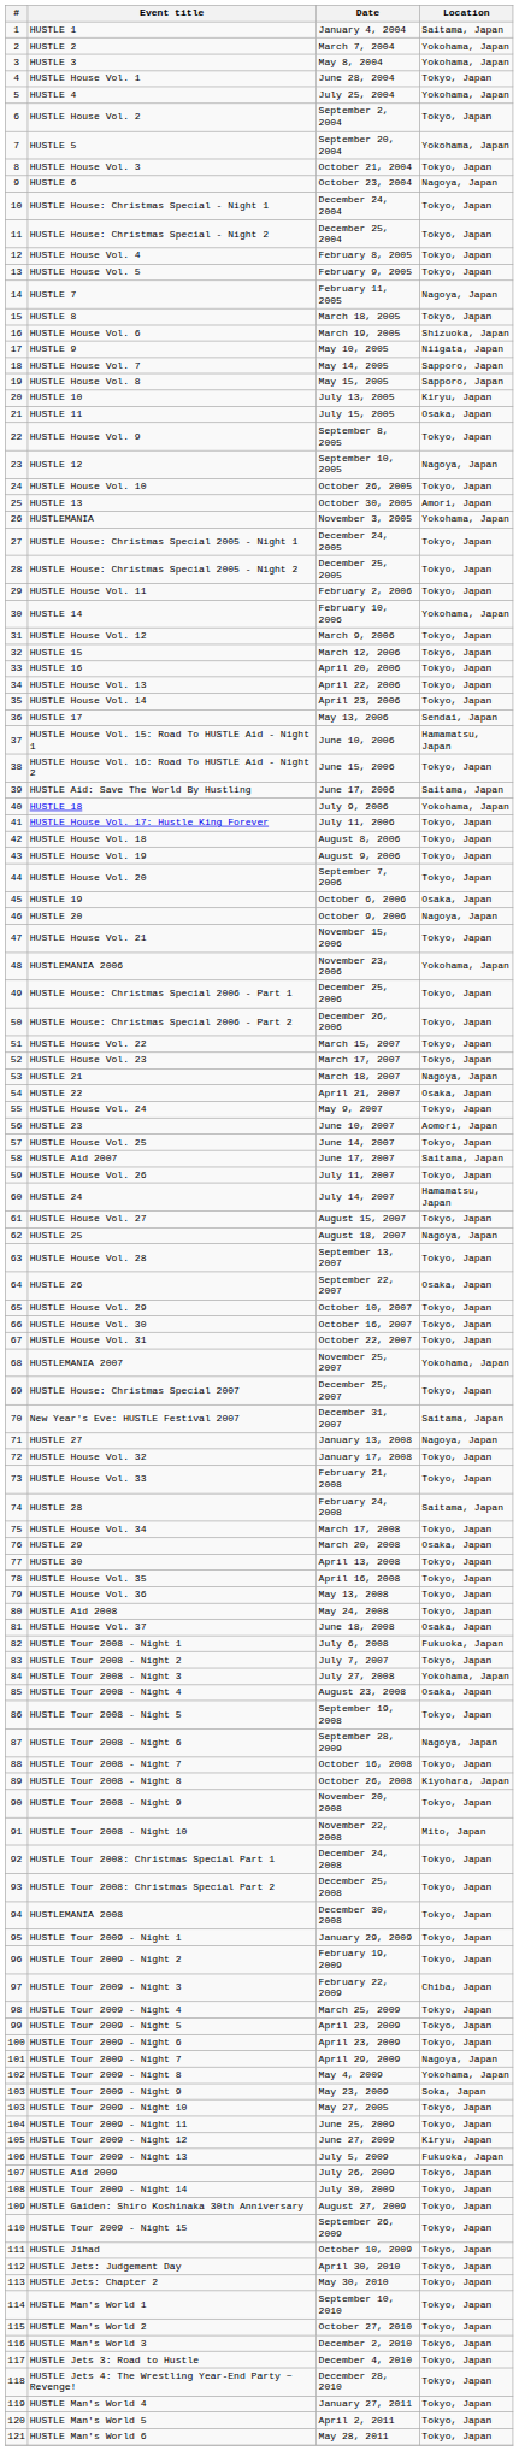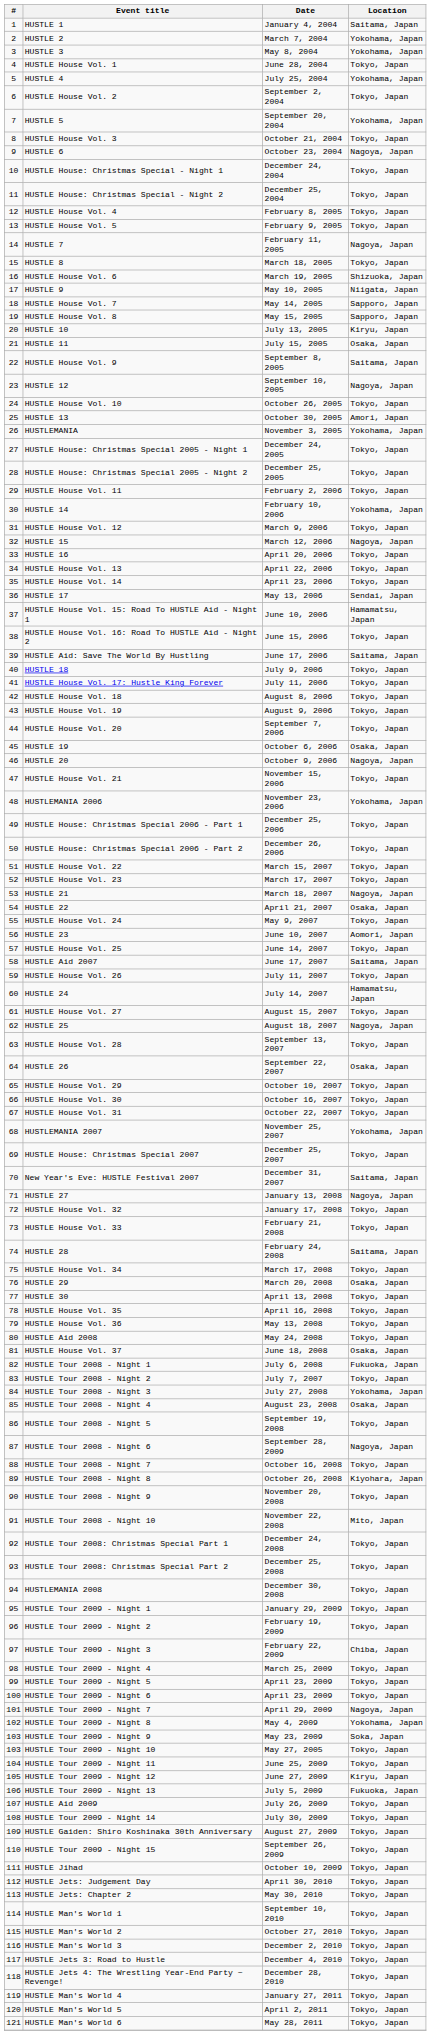 <table class="sortable wikitable succession-box" style="font-size:90%;">
 <tr>
 <th Scope="col">#</th>
 <th Scope="col">Event title</th>
 <th Scope="col">Date</th>
 <th Scope="col">Location</th>
 </tr>
 <tr>
 <td align=center>1</td>
 <td>HUSTLE 1</td>
 <td>January 4, 2004</td>
 <td>Saitama, Japan</td>
 </tr>
 <tr>
 <td align=center>2</td>
 <td>HUSTLE 2</td>
 <td>March 7, 2004</td>
 <td>Yokohama, Japan</td>
 </tr>
 <tr>
 <td align=center>3</td>
 <td>HUSTLE 3</td>
 <td>May 8, 2004</td>
 <td>Yokohama, Japan</td>
 </tr>
 <tr>
 <td align=center>4</td>
 <td>HUSTLE House Vol. 1</td>
 <td>June 28, 2004</td>
 <td>Tokyo, Japan</td>
 </tr>
 <tr>
 <td align=center>5</td>
 <td>HUSTLE 4</td>
 <td>July 25, 2004</td>
 <td>Yokohama, Japan</td>
 </tr>
 <tr>
 <td align=center>6</td>
 <td>HUSTLE House Vol. 2</td>
 <td>September 2, 2004</td>
 <td>Tokyo, Japan</td>
 </tr>
 <tr>
 <td align=center>7</td>
 <td>HUSTLE 5</td>
 <td>September 20, 2004</td>
 <td>Yokohama, Japan</td>
 </tr>
 <tr>
 <td align=center>8</td>
 <td>HUSTLE House Vol. 3</td>
 <td>October 21, 2004</td>
 <td>Tokyo, Japan</td>
 </tr>
 <tr>
 <td align=center>9</td>
 <td>HUSTLE 6</td>
 <td>October 23, 2004</td>
 <td>Nagoya, Japan</td>
 </tr>
 <tr>
 <td align=center>10</td>
 <td>HUSTLE House: Christmas Special - Night 1</td>
 <td>December 24, 2004</td>
 <td>Tokyo, Japan</td>
 </tr>
 <tr>
 <td align=center>11</td>
 <td>HUSTLE House: Christmas Special - Night 2</td>
 <td>December 25, 2004</td>
 <td>Tokyo, Japan</td>
 </tr>
 <tr>
 <td align=center>12</td>
 <td>HUSTLE House Vol. 4</td>
 <td>February 8, 2005</td>
 <td>Tokyo, Japan</td>
 </tr>
 <tr>
 <td align=center>13</td>
 <td>HUSTLE House Vol. 5</td>
 <td>February 9, 2005</td>
 <td>Tokyo, Japan</td>
 </tr>
 <tr>
 <td align=center>14</td>
 <td>HUSTLE 7</td>
 <td>February 11, 2005</td>
 <td>Nagoya, Japan</td>
 </tr>
 <tr>
 <td align=center>15</td>
 <td>HUSTLE 8</td>
 <td>March 18, 2005</td>
 <td>Tokyo, Japan</td>
 </tr>
 <tr>
 <td align=center>16</td>
 <td>HUSTLE House Vol. 6</td>
 <td>March 19, 2005</td>
 <td>Shizuoka, Japan</td>
 </tr>
 <tr>
 <td align=center>17</td>
 <td>HUSTLE 9</td>
 <td>May 10, 2005</td>
 <td>Niigata, Japan</td>
 </tr>
 <tr>
 <td align=center>18</td>
 <td>HUSTLE House Vol. 7</td>
 <td>May 14, 2005</td>
 <td>Sapporo, Japan</td>
 </tr>
 <tr>
 <td align=center>19</td>
 <td>HUSTLE House Vol. 8</td>
 <td>May 15, 2005</td>
 <td>Sapporo, Japan</td>
 </tr>
 <tr>
 <td align=center>20</td>
 <td>HUSTLE 10</td>
 <td>July 13, 2005</td>
 <td>Kiryu, Japan</td>
 </tr>
 <tr>
 <td align=center>21</td>
 <td>HUSTLE 11</td>
 <td>July 15, 2005</td>
 <td>Osaka, Japan</td>
 </tr>
 <tr>
 <td align=center>22</td>
 <td>HUSTLE House Vol. 9</td>
 <td>September 8, 2005</td>
-<td>Tokyo, Japan</td>
+<td>Saitama, Japan</td>
 </tr>
 <tr>
 <td align=center>23</td>
 <td>HUSTLE 12</td>
 <td>September 10, 2005</td>
 <td>Nagoya, Japan</td>
 </tr>
 <tr>
 <td align=center>24</td>
 <td>HUSTLE House Vol. 10</td>
 <td>October 26, 2005</td>
 <td>Tokyo, Japan</td>
 </tr>
 <tr>
 <td align=center>25</td>
 <td>HUSTLE 13</td>
 <td>October 30, 2005</td>
 <td>Amori, Japan</td>
 </tr>
 <tr>
 <td align=center>26</td>
 <td>HUSTLEMANIA</td>
 <td>November 3, 2005</td>
 <td>Yokohama, Japan</td>
 </tr>
 <tr>
 <td align=center>27</td>
 <td>HUSTLE House: Christmas Special 2005 - Night 1</td>
 <td>December 24, 2005</td>
 <td>Tokyo, Japan</td>
 </tr>
 <tr>
 <td align=center>28</td>
 <td>HUSTLE House: Christmas Special 2005 - Night 2</td>
 <td>December 25, 2005</td>
 <td>Tokyo, Japan</td>
 </tr>
 <tr>
 <td align=center>29</td>
 <td>HUSTLE House Vol. 11</td>
 <td>February 2, 2006</td>
 <td>Tokyo, Japan</td>
 </tr>
 <tr>
 <td align=center>30</td>
 <td>HUSTLE 14</td>
 <td>February 10, 2006</td>
 <td>Yokohama, Japan</td>
 </tr>
 <tr>
 <td align=center>31</td>
 <td>HUSTLE House Vol. 12</td>
 <td>March 9, 2006</td>
 <td>Tokyo, Japan</td>
 </tr>
 <tr>
 <td align=center>32</td>
 <td>HUSTLE 15</td>
 <td>March 12, 2006</td>
-<td>Tokyo, Japan</td>
+<td>Nagoya, Japan</td>
 </tr>
 <tr>
 <td align=center>33</td>
 <td>HUSTLE 16</td>
 <td>April 20, 2006</td>
 <td>Tokyo, Japan</td>
 </tr>
 <tr>
 <td align=center>34</td>
 <td>HUSTLE House Vol. 13</td>
 <td>April 22, 2006</td>
 <td>Tokyo, Japan</td>
 </tr>
 <tr>
 <td align=center>35</td>
 <td>HUSTLE House Vol. 14</td>
 <td>April 23, 2006</td>
 <td>Tokyo, Japan</td>
 </tr>
 <tr>
 <td align=center>36</td>
 <td>HUSTLE 17</td>
 <td>May 13, 2006</td>
 <td>Sendai, Japan</td>
 </tr>
 <tr>
 <td align=center>37</td>
 <td>HUSTLE House Vol. 15: Road To HUSTLE Aid - Night 1</td>
 <td>June 10, 2006</td>
 <td>Hamamatsu, Japan</td>
 </tr>
 <tr>
 <td align=center>38</td>
 <td>HUSTLE House Vol. 16: Road To HUSTLE Aid - Night 2</td>
 <td>June 15, 2006</td>
 <td>Tokyo, Japan</td>
 </tr>
 <tr>
 <td align=center>39</td>
 <td>HUSTLE Aid: Save The World By Hustling</td>
 <td>June 17, 2006</td>
 <td>Saitama, Japan</td>
 </tr>
 <tr>
 <td align=center>40</td>
 <td><a href='#'>HUSTLE 18</a></td>
 <td>July 9, 2006</td>
-<td>Yokohama, Japan</td>
+<td>Tokyo, Japan</td>
 </tr>
 <tr>
 <td align=center>41</td>
 <td><a href='#'>HUSTLE House Vol. 17: Hustle King Forever</a></td>
 <td>July 11, 2006</td>
 <td>Tokyo, Japan</td>
 </tr>
 <tr>
 <td align=center>42</td>
 <td>HUSTLE House Vol. 18</td>
 <td>August 8, 2006</td>
 <td>Tokyo, Japan</td>
 </tr>
 <tr>
 <td align=center>43</td>
 <td>HUSTLE House Vol. 19</td>
 <td>August 9, 2006</td>
 <td>Tokyo, Japan</td>
 </tr>
 <tr>
 <td align=center>44</td>
 <td>HUSTLE House Vol. 20</td>
 <td>September 7, 2006</td>
 <td>Tokyo, Japan</td>
 </tr>
 <tr>
 <td align=center>45</td>
 <td>HUSTLE 19</td>
 <td>October 6, 2006</td>
 <td>Osaka, Japan</td>
 </tr>
 <tr>
 <td align=center>46</td>
 <td>HUSTLE 20</td>
 <td>October 9, 2006</td>
 <td>Nagoya, Japan</td>
 </tr>
 <tr>
 <td align=center>47</td>
 <td>HUSTLE House Vol. 21</td>
 <td>November 15, 2006</td>
 <td>Tokyo, Japan</td>
 </tr>
 <tr>
 <td align=center>48</td>
 <td>HUSTLEMANIA 2006</td>
 <td>November 23, 2006</td>
 <td>Yokohama, Japan</td>
 </tr>
 <tr>
 <td align=center>49</td>
 <td>HUSTLE House: Christmas Special 2006 - Part 1</td>
 <td>December 25, 2006</td>
 <td>Tokyo, Japan</td>
 </tr>
 <tr>
 <td align=center>50</td>
 <td>HUSTLE House: Christmas Special 2006 - Part 2</td>
 <td>December 26, 2006</td>
 <td>Tokyo, Japan</td>
 </tr>
 <tr>
 <td align=center>51</td>
 <td>HUSTLE House Vol. 22</td>
 <td>March 15, 2007</td>
 <td>Tokyo, Japan</td>
 </tr>
 <tr>
 <td align=center>52</td>
 <td>HUSTLE House Vol. 23</td>
 <td>March 17, 2007</td>
 <td>Tokyo, Japan</td>
 </tr>
 <tr>
 <td align=center>53</td>
 <td>HUSTLE 21</td>
 <td>March 18, 2007</td>
 <td>Nagoya, Japan</td>
 </tr>
 <tr>
 <td align=center>54</td>
 <td>HUSTLE 22</td>
 <td>April 21, 2007</td>
 <td>Osaka, Japan</td>
 </tr>
 <tr>
 <td align=center>55</td>
 <td>HUSTLE House Vol. 24</td>
 <td>May 9, 2007</td>
 <td>Tokyo, Japan</td>
 </tr>
 <tr>
 <td align=center>56</td>
 <td>HUSTLE 23</td>
 <td>June 10, 2007</td>
 <td>Aomori, Japan</td>
 </tr>
 <tr>
 <td align=center>57</td>
 <td>HUSTLE House Vol. 25</td>
 <td>June 14, 2007</td>
 <td>Tokyo, Japan</td>
 </tr>
 <tr>
 <td align=center>58</td>
 <td>HUSTLE Aid 2007</td>
 <td>June 17, 2007</td>
 <td>Saitama, Japan</td>
 </tr>
 <tr>
 <td align=center>59</td>
 <td>HUSTLE House Vol. 26</td>
 <td>July 11, 2007</td>
 <td>Tokyo, Japan</td>
 </tr>
 <tr>
 <td align=center>60</td>
 <td>HUSTLE 24</td>
 <td>July 14, 2007</td>
 <td>Hamamatsu, Japan</td>
 </tr>
 <tr>
 <td align=center>61</td>
 <td>HUSTLE House Vol. 27</td>
 <td>August 15, 2007</td>
 <td>Tokyo, Japan</td>
 </tr>
 <tr>
 <td align=center>62</td>
 <td>HUSTLE 25</td>
 <td>August 18, 2007</td>
 <td>Nagoya, Japan</td>
 </tr>
 <tr>
 <td align=center>63</td>
 <td>HUSTLE House Vol. 28</td>
 <td>September 13, 2007</td>
 <td>Tokyo, Japan</td>
 </tr>
 <tr>
 <td align=center>64</td>
 <td>HUSTLE 26</td>
 <td>September 22, 2007</td>
 <td>Osaka, Japan</td>
 </tr>
 <tr>
 <td align=center>65</td>
 <td>HUSTLE House Vol. 29</td>
 <td>October 10, 2007</td>
 <td>Tokyo, Japan</td>
 </tr>
 <tr>
 <td align=center>66</td>
 <td>HUSTLE House Vol. 30</td>
 <td>October 16, 2007</td>
 <td>Tokyo, Japan</td>
 </tr>
 <tr>
 <td align=center>67</td>
 <td>HUSTLE House Vol. 31</td>
 <td>October 22, 2007</td>
 <td>Tokyo, Japan</td>
 </tr>
 <tr>
 <td align=center>68</td>
 <td>HUSTLEMANIA 2007</td>
 <td>November 25, 2007</td>
 <td>Yokohama, Japan</td>
 </tr>
 <tr>
 <td align=center>69</td>
 <td>HUSTLE House: Christmas Special 2007</td>
 <td>December 25, 2007</td>
 <td>Tokyo, Japan</td>
 </tr>
 <tr>
 <td align=center>70</td>
 <td>New Year's Eve: HUSTLE Festival 2007</td>
 <td>December 31, 2007</td>
 <td>Saitama, Japan</td>
 </tr>
 <tr>
 <td align=center>71</td>
 <td>HUSTLE 27</td>
 <td>January 13, 2008</td>
 <td>Nagoya, Japan</td>
 </tr>
 <tr>
 <td align=center>72</td>
 <td>HUSTLE House Vol. 32</td>
 <td>January 17, 2008</td>
 <td>Tokyo, Japan</td>
 </tr>
 <tr>
 <td align=center>73</td>
 <td>HUSTLE House Vol. 33</td>
 <td>February 21, 2008</td>
 <td>Tokyo, Japan</td>
 </tr>
 <tr>
 <td align=center>74</td>
 <td>HUSTLE 28</td>
 <td>February 24, 2008</td>
 <td>Saitama, Japan</td>
 </tr>
 <tr>
 <td align=center>75</td>
 <td>HUSTLE House Vol. 34</td>
 <td>March 17, 2008</td>
 <td>Tokyo, Japan</td>
 </tr>
 <tr>
 <td align=center>76</td>
 <td>HUSTLE 29</td>
 <td>March 20, 2008</td>
 <td>Osaka, Japan</td>
 </tr>
 <tr>
 <td align=center>77</td>
 <td>HUSTLE 30</td>
 <td>April 13, 2008</td>
 <td>Tokyo, Japan</td>
 </tr>
 <tr>
 <td align=center>78</td>
 <td>HUSTLE House Vol. 35</td>
 <td>April 16, 2008</td>
 <td>Tokyo, Japan</td>
 </tr>
 <tr>
 <td align=center>79</td>
 <td>HUSTLE House Vol. 36</td>
 <td>May 13, 2008</td>
 <td>Tokyo, Japan</td>
 </tr>
 <tr>
 <td align=center>80</td>
 <td>HUSTLE Aid 2008</td>
 <td>May 24, 2008</td>
 <td>Tokyo, Japan</td>
 </tr>
 <tr>
 <td align=center>81</td>
 <td>HUSTLE House Vol. 37</td>
 <td>June 18, 2008</td>
 <td>Osaka, Japan</td>
 </tr>
 <tr>
 <td align=center>82</td>
 <td>HUSTLE Tour 2008 - Night 1</td>
 <td>July 6, 2008</td>
 <td>Fukuoka, Japan</td>
 </tr>
 <tr>
 <td align=center>83</td>
 <td>HUSTLE Tour 2008 - Night 2</td>
 <td>July 7, 2007</td>
 <td>Tokyo, Japan</td>
 </tr>
 <tr>
 <td align=center>84</td>
 <td>HUSTLE Tour 2008 - Night 3</td>
 <td>July 27, 2008</td>
 <td>Yokohama, Japan</td>
 </tr>
 <tr>
 <td align=center>85</td>
 <td>HUSTLE Tour 2008 - Night 4</td>
 <td>August 23, 2008</td>
 <td>Osaka, Japan</td>
 </tr>
 <tr>
 <td align=center>86</td>
 <td>HUSTLE Tour 2008 - Night 5</td>
 <td>September 19, 2008</td>
 <td>Tokyo, Japan</td>
 </tr>
 <tr>
 <td align=center>87</td>
 <td>HUSTLE Tour 2008 - Night 6</td>
 <td>September 28, 2009</td>
 <td>Nagoya, Japan</td>
 </tr>
 <tr>
 <td align=center>88</td>
 <td>HUSTLE Tour 2008 - Night 7</td>
 <td>October 16, 2008</td>
 <td>Tokyo, Japan</td>
 </tr>
 <tr>
 <td align=center>89</td>
 <td>HUSTLE Tour 2008 - Night 8</td>
 <td>October 26, 2008</td>
 <td>Kiyohara, Japan</td>
 </tr>
 <tr>
 <td align=center>90</td>
 <td>HUSTLE Tour 2008 - Night 9</td>
 <td>November 20, 2008</td>
 <td>Tokyo, Japan</td>
 </tr>
 <tr>
 <td align=center>91</td>
 <td>HUSTLE Tour 2008 - Night 10</td>
 <td>November 22, 2008</td>
 <td>Mito, Japan</td>
 </tr>
 <tr>
 <td align=center>92</td>
 <td>HUSTLE Tour 2008: Christmas Special Part 1</td>
 <td>December 24, 2008</td>
 <td>Tokyo, Japan</td>
 </tr>
 <tr>
 <td align=center>93</td>
 <td>HUSTLE Tour 2008: Christmas Special Part 2</td>
 <td>December 25, 2008</td>
 <td>Tokyo, Japan</td>
 </tr>
 <tr>
 <td align=center>94</td>
 <td>HUSTLEMANIA 2008</td>
 <td>December 30, 2008</td>
 <td>Tokyo, Japan</td>
 </tr>
 <tr>
 <td align=center>95</td>
 <td>HUSTLE Tour 2009 - Night 1</td>
 <td>January 29, 2009</td>
 <td>Tokyo, Japan</td>
 </tr>
 <tr>
 <td align=center>96</td>
 <td>HUSTLE Tour 2009 - Night 2</td>
 <td>February 19, 2009</td>
 <td>Tokyo, Japan</td>
 </tr>
 <tr>
 <td align=center>97</td>
 <td>HUSTLE Tour 2009 - Night 3</td>
 <td>February 22, 2009</td>
 <td>Chiba, Japan</td>
 </tr>
 <tr>
 <td align=center>98</td>
 <td>HUSTLE Tour 2009 - Night 4</td>
 <td>March 25, 2009</td>
 <td>Tokyo, Japan</td>
 </tr>
 <tr>
 <td align=center>99</td>
 <td>HUSTLE Tour 2009 - Night 5</td>
 <td>April 23, 2009</td>
 <td>Tokyo, Japan</td>
 </tr>
 <tr>
 <td align=center>100</td>
 <td>HUSTLE Tour 2009 - Night 6</td>
 <td>April 23, 2009</td>
 <td>Tokyo, Japan</td>
 </tr>
 <tr>
 <td align=center>101</td>
 <td>HUSTLE Tour 2009 - Night 7</td>
 <td>April 29, 2009</td>
 <td>Nagoya, Japan</td>
 </tr>
 <tr>
 <td align=center>102</td>
 <td>HUSTLE Tour 2009 - Night 8</td>
 <td>May 4, 2009</td>
 <td>Yokohama, Japan</td>
 </tr>
 <tr>
 <td align=center>103</td>
 <td>HUSTLE Tour 2009 - Night 9</td>
 <td>May 23, 2009</td>
 <td>Soka, Japan</td>
 </tr>
 <tr>
 <td align=center>103</td>
 <td>HUSTLE Tour 2009 - Night 10</td>
 <td>May 27, 2005</td>
 <td>Tokyo, Japan</td>
 </tr>
 <tr>
 <td align=center>104</td>
 <td>HUSTLE Tour 2009 - Night 11</td>
 <td>June 25, 2009</td>
 <td>Tokyo, Japan</td>
 </tr>
 <tr>
 <td align=center>105</td>
 <td>HUSTLE Tour 2009 - Night 12</td>
 <td>June 27, 2009</td>
 <td>Kiryu, Japan</td>
 </tr>
 <tr>
 <td align=center>106</td>
 <td>HUSTLE Tour 2009 - Night 13</td>
 <td>July 5, 2009</td>
 <td>Fukuoka, Japan</td>
 </tr>
 <tr>
 <td align=center>107</td>
 <td>HUSTLE Aid 2009</td>
 <td>July 26, 2009</td>
 <td>Tokyo, Japan</td>
 </tr>
 <tr>
 <td align=center>108</td>
 <td>HUSTLE Tour 2009 - Night 14</td>
 <td>July 30, 2009</td>
 <td>Tokyo, Japan</td>
 </tr>
 <tr>
 <td align=center>109</td>
 <td>HUSTLE Gaiden: Shiro Koshinaka 30th Anniversary</td>
 <td>August 27, 2009</td>
 <td>Tokyo, Japan</td>
 </tr>
 <tr>
 <td align=center>110</td>
 <td>HUSTLE Tour 2009 - Night 15</td>
 <td>September 26, 2009</td>
 <td>Tokyo, Japan</td>
 </tr>
 <tr>
 <td align=center>111</td>
 <td>HUSTLE Jihad</td>
 <td>October 10, 2009</td>
 <td>Tokyo, Japan</td>
 </tr>
 <tr>
 <td align=center>112</td>
 <td>HUSTLE Jets: Judgement Day</td>
 <td>April 30, 2010</td>
 <td>Tokyo, Japan</td>
 </tr>
 <tr>
 <td align=center>113</td>
 <td>HUSTLE Jets: Chapter 2</td>
 <td>May 30, 2010</td>
 <td>Tokyo, Japan</td>
 </tr>
 <tr>
 <td align=center>114</td>
 <td>HUSTLE Man's World 1</td>
 <td>September 10, 2010</td>
 <td>Tokyo, Japan</td>
 </tr>
 <tr>
 <td align=center>115</td>
 <td>HUSTLE Man's World 2</td>
 <td>October 27, 2010</td>
 <td>Tokyo, Japan</td>
 </tr>
 <tr>
 <td align=center>116</td>
 <td>HUSTLE Man's World 3</td>
 <td>December 2, 2010</td>
 <td>Tokyo, Japan</td>
 </tr>
 <tr>
 <td align=center>117</td>
 <td>HUSTLE Jets 3: Road to Hustle</td>
 <td>December 4, 2010</td>
 <td>Tokyo, Japan</td>
 </tr>
 <tr>
 <td align=center>118</td>
 <td>HUSTLE Jets 4: The Wrestling Year-End Party ~ Revenge!</td>
 <td>December 28, 2010</td>
 <td>Tokyo, Japan</td>
 </tr>
 <tr>
 <td align=center>119</td>
 <td>HUSTLE Man's World 4</td>
 <td>January 27, 2011</td>
 <td>Tokyo, Japan</td>
 </tr>
 <tr>
 <td align=center>120</td>
 <td>HUSTLE Man's World 5</td>
 <td>April 2, 2011</td>
 <td>Tokyo, Japan</td>
 </tr>
 <tr>
 <td align=center>121</td>
 <td>HUSTLE Man's World 6</td>
 <td>May 28, 2011</td>
 <td>Tokyo, Japan</td>
 </tr>
 <tr>
 </tr>
 </table>
